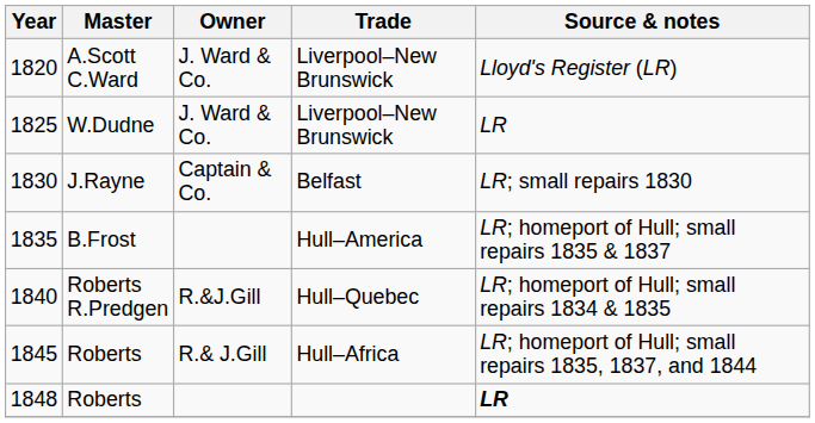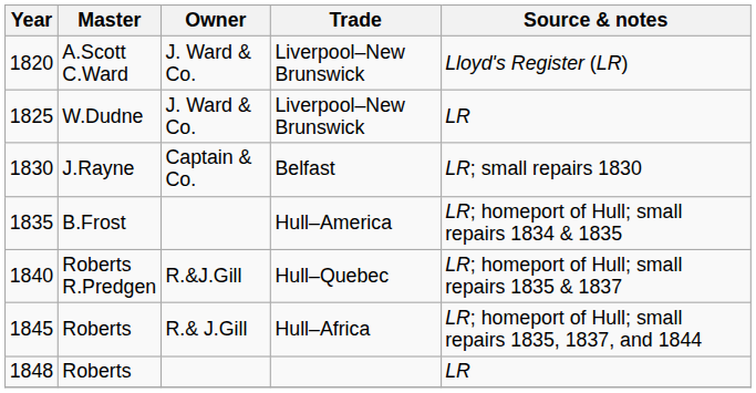 <table class="sortable wikitable">
 <tr>
 <th>Year</th>
 <th>Master</th>
 <th>Owner</th>
 <th>Trade</th>
 <th>Source & notes</th>
 </tr>
 <tr>
 <td>1820</td>
 <td>A.Scott<br>C.Ward</td>
 <td>J. Ward & Co.</td>
 <td>Liverpool–New Brunswick</td>
 <td><em>Lloyd's Register</em> (<em>LR</em>)</td>
 </tr>
 <tr>
 <td>1825</td>
 <td>W.Dudne</td>
 <td>J. Ward & Co.</td>
 <td>Liverpool–New Brunswick</td>
 <td><em>LR</em></td>
 </tr>
 <tr>
 <td>1830</td>
 <td>J.Rayne</td>
 <td>Captain & Co.</td>
 <td>Belfast</td>
 <td><em>LR</em>; small repairs 1830</td>
 </tr>
 <tr>
 <td>1835</td>
 <td>B.Frost</td>
 <td></td>
 <td>Hull–America</td>
-<td><em>LR</em>; homeport of Hull; small repairs 1835 & 1837</td>
+<td><em>LR</em>; homeport of Hull; small repairs 1834 & 1835</td>
 </tr>
 <tr>
 <td>1840</td>
 <td>Roberts<br>R.Predgen</td>
 <td>R.&J.Gill</td>
 <td>Hull–Quebec</td>
-<td><em>LR</em>; homeport of Hull; small repairs 1834 & 1835</td>
+<td><em>LR</em>; homeport of Hull; small repairs 1835 & 1837</td>
 </tr>
 <tr>
 <td>1845</td>
 <td>Roberts</td>
 <td>R.& J.Gill</td>
 <td>Hull–Africa</td>
 <td><em>LR</em>; homeport of Hull; small repairs 1835, 1837, and 1844</td>
 </tr>
 <tr>
 <td>1848</td>
 <td>Roberts</td>
 <td></td>
 <td></td>
-<td><strong><em>LR</em></strong></td>
+<td><em>LR</em></td>
 </tr>
 <tr>
 </tr>
 </table>
